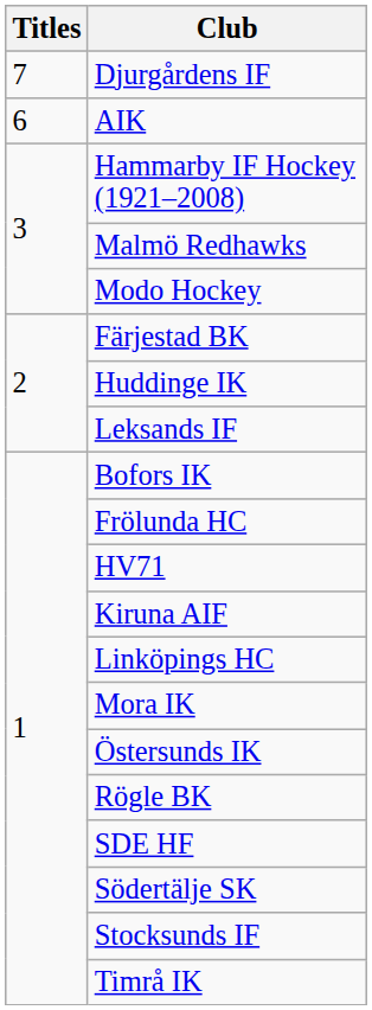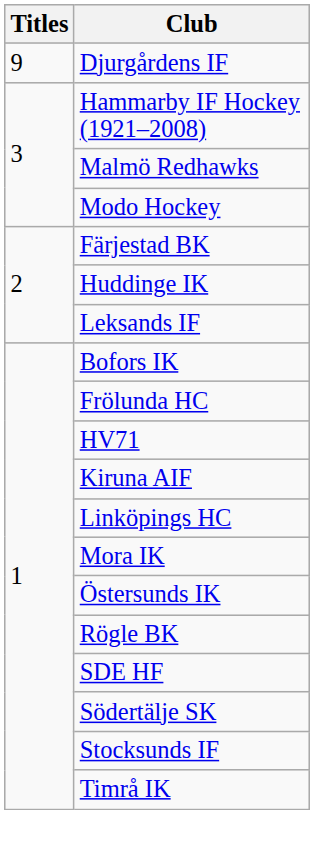 <table class="wikitable" style="width:200px;">
 <tr>
 <th>Titles</th>
 <th>Club</th>
 </tr>
 <tr>
-<td>7</td>
+<td>9</td>
 <td><a href='#'>Djurgårdens IF</a></td>
-</tr>
-<tr>
-<td>6</td>
-<td><a href='#'>AIK</a></td>
 </tr>
 <tr>
 <td rowspan=3>3</td>
 <td><a href='#'>Hammarby IF Hockey (1921–2008)</a></td>
 </tr>
 <tr>
 <td><a href='#'>Malmö Redhawks</a></td>
 </tr>
 <tr>
 <td><a href='#'>Modo Hockey</a></td>
 </tr>
 <tr>
 <td rowspan=3>2</td>
 <td><a href='#'>Färjestad BK</a></td>
 </tr>
 <tr>
 <td><a href='#'>Huddinge IK</a></td>
 </tr>
 <tr>
 <td><a href='#'>Leksands IF</a></td>
 </tr>
 <tr>
 <td rowspan=12>1</td>
 <td><a href='#'>Bofors IK</a></td>
 </tr>
 <tr>
 <td><a href='#'>Frölunda HC</a></td>
 </tr>
 <tr>
 <td><a href='#'>HV71</a></td>
 </tr>
 <tr>
 <td><a href='#'>Kiruna AIF</a></td>
 </tr>
 <tr>
 <td><a href='#'>Linköpings HC</a></td>
 </tr>
 <tr>
 <td><a href='#'>Mora IK</a></td>
 </tr>
 <tr>
 <td><a href='#'>Östersunds IK</a></td>
 </tr>
 <tr>
 <td><a href='#'>Rögle BK</a></td>
 </tr>
 <tr>
 <td><a href='#'>SDE HF</a></td>
 </tr>
 <tr>
 <td><a href='#'>Södertälje SK</a></td>
 </tr>
 <tr>
 <td><a href='#'>Stocksunds IF</a></td>
 </tr>
 <tr>
 <td><a href='#'>Timrå IK</a></td>
 </tr>
 </table>
